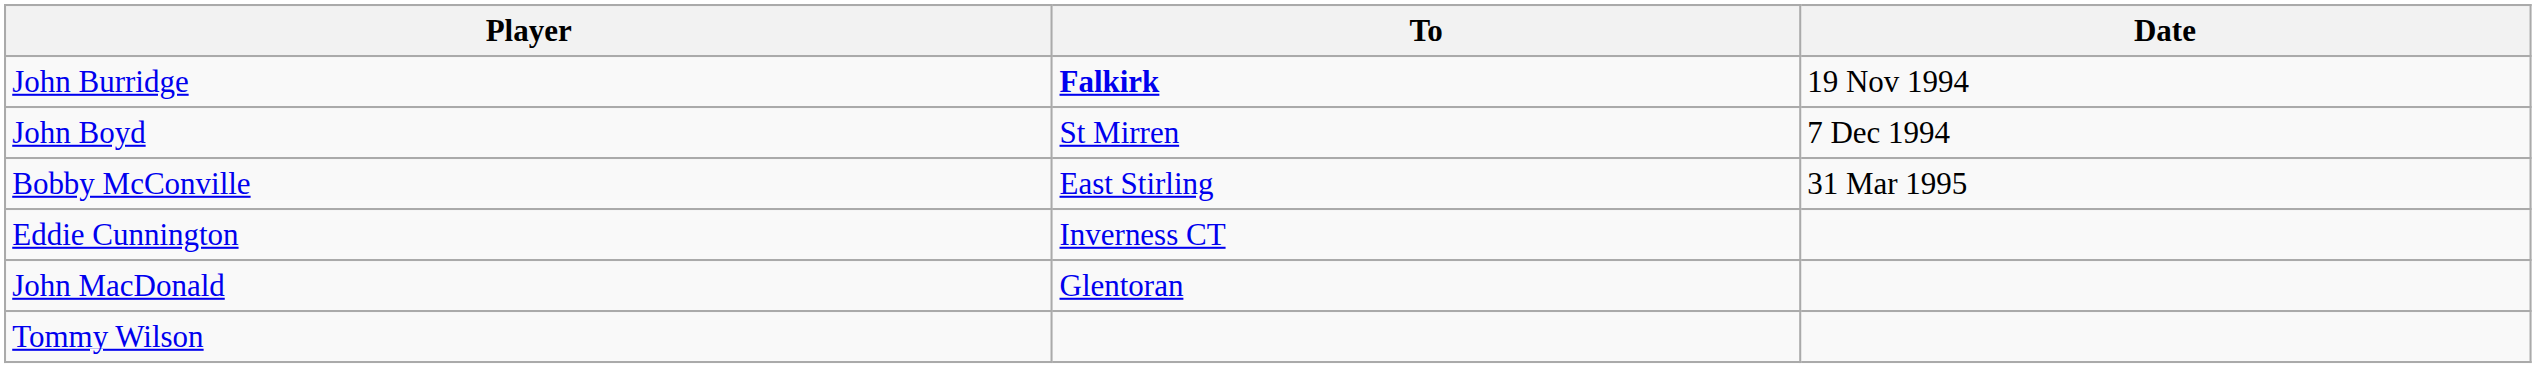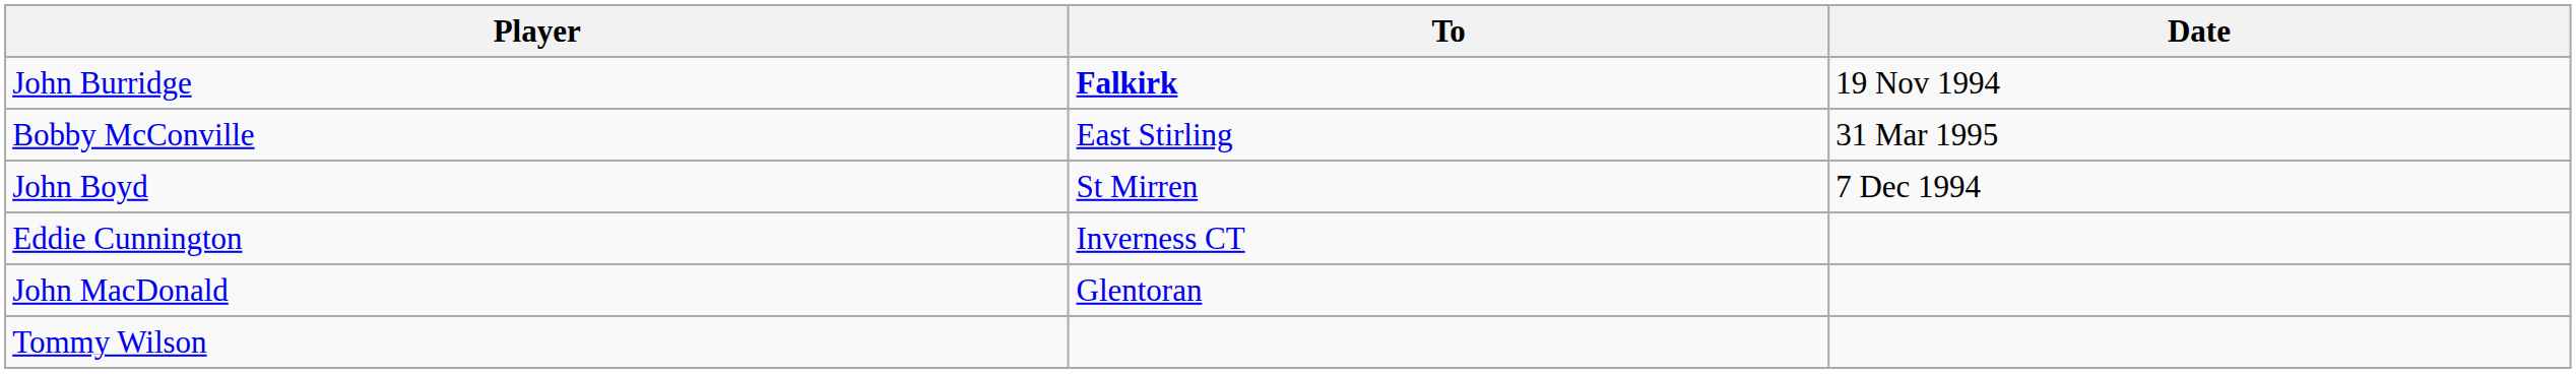 <table class="wikitable" style="text-align:center; font-size:95%;width:98%; text-align:left">
 <tr>
 <th>Player</th>
 <th>To</th>
 <th>Date</th>
 </tr>
 <tr>
 <td> <a href='#'>John Burridge</a></td>
 <td><strong> <a href='#'>Falkirk</a></strong></td>
 <td>19 Nov 1994</td>
 </tr>
 <tr>
+<td> <a href='#'>Bobby McConville</a></td>
+<td> <a href='#'>East Stirling</a></td>
+<td>31 Mar 1995</td>
+</tr>
+<tr>
 <td> <a href='#'>John Boyd</a></td>
 <td> <a href='#'>St Mirren</a></td>
 <td>7 Dec 1994</td>
-</tr>
-<tr>
-<td> <a href='#'>Bobby McConville</a></td>
-<td> <a href='#'>East Stirling</a></td>
-<td>31 Mar 1995</td>
 </tr>
 <tr>
 <td> <a href='#'>Eddie Cunnington</a></td>
 <td> <a href='#'>Inverness CT</a></td>
 <td></td>
 </tr>
 <tr>
 <td> <a href='#'>John MacDonald</a></td>
 <td> <a href='#'>Glentoran</a></td>
 <td></td>
 </tr>
 <tr>
 <td> <a href='#'>Tommy Wilson</a></td>
 <td></td>
 <td></td>
 </tr>
 </table>
